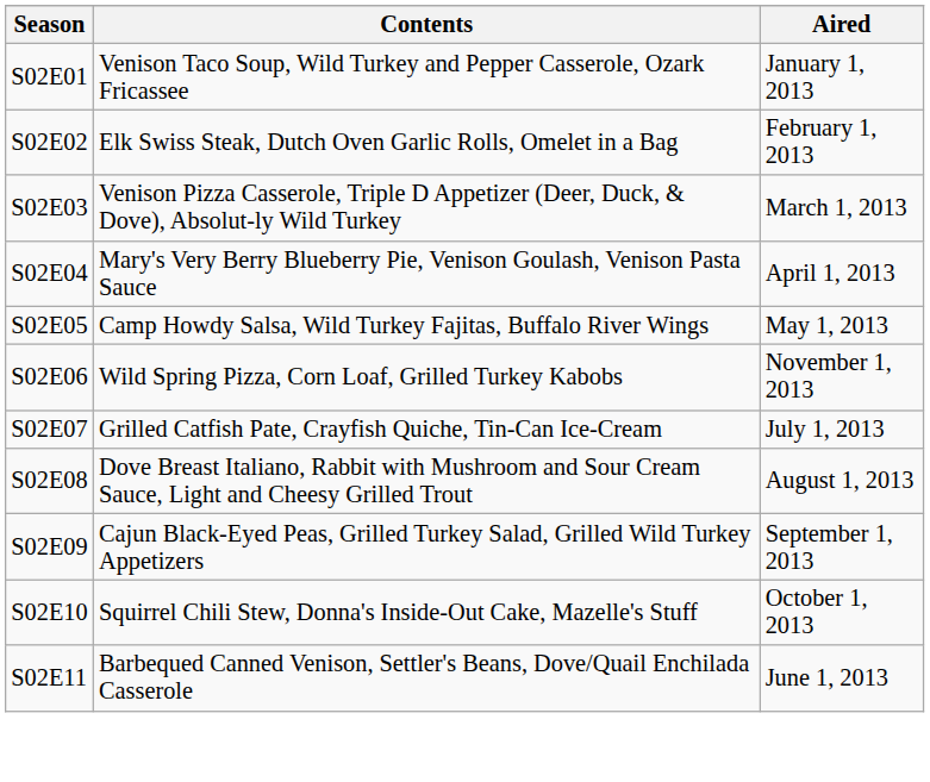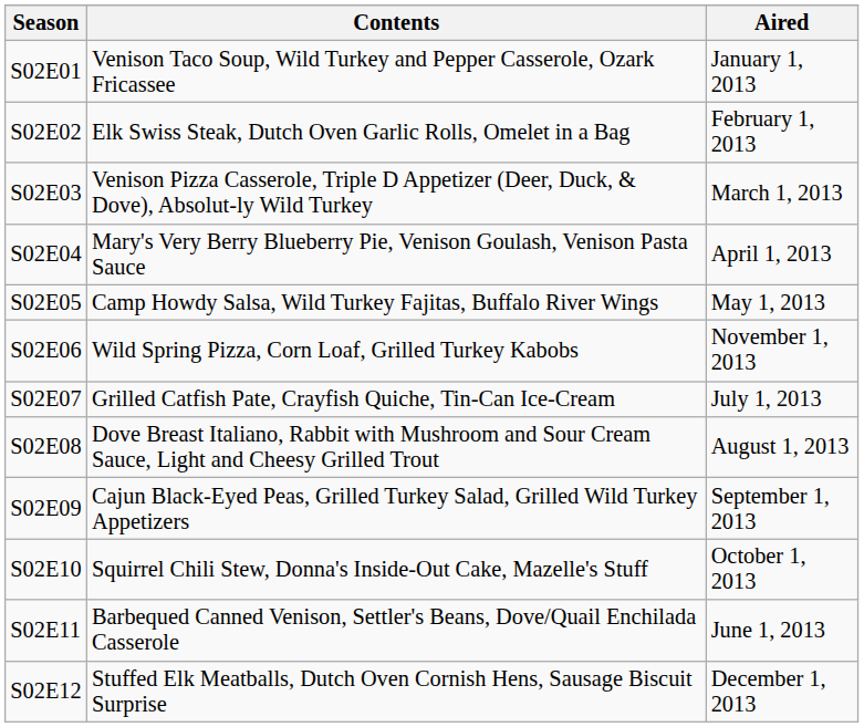 <table class="wikitable">
 <tr>
 </tr>
 <tr>
 <th>Season</th>
 <th>Contents</th>
 <th>Aired</th>
 </tr>
 <tr>
 <td>S02E01</td>
 <td>Venison Taco Soup, Wild Turkey and Pepper Casserole, Ozark Fricassee</td>
 <td>January 1, 2013</td>
 </tr>
 <tr>
 <td>S02E02</td>
 <td>Elk Swiss Steak, Dutch Oven Garlic Rolls, Omelet in a Bag</td>
 <td>February 1, 2013</td>
 </tr>
 <tr>
 <td>S02E03</td>
 <td>Venison Pizza Casserole, Triple D Appetizer (Deer, Duck, & Dove), Absolut-ly Wild Turkey</td>
 <td>March 1, 2013</td>
 </tr>
 <tr>
 <td>S02E04</td>
 <td>Mary's Very Berry Blueberry Pie, Venison Goulash, Venison Pasta Sauce</td>
 <td>April 1, 2013</td>
 </tr>
 <tr>
 <td>S02E05</td>
 <td>Camp Howdy Salsa, Wild Turkey Fajitas, Buffalo River Wings</td>
 <td>May 1, 2013</td>
 </tr>
 <tr>
 <td>S02E06</td>
 <td>Wild Spring Pizza, Corn Loaf, Grilled Turkey Kabobs</td>
 <td>November 1, 2013</td>
 </tr>
 <tr>
 <td>S02E07</td>
 <td>Grilled Catfish Pate, Crayfish Quiche, Tin-Can Ice-Cream</td>
 <td>July 1, 2013</td>
 </tr>
 <tr>
 <td>S02E08</td>
 <td>Dove Breast Italiano, Rabbit with Mushroom and Sour Cream Sauce, Light and Cheesy Grilled Trout</td>
 <td>August 1, 2013</td>
 </tr>
 <tr>
 <td>S02E09</td>
 <td>Cajun Black-Eyed Peas, Grilled Turkey Salad, Grilled Wild Turkey Appetizers</td>
 <td>September 1, 2013</td>
 </tr>
 <tr>
 <td>S02E10</td>
 <td>Squirrel Chili Stew, Donna's Inside-Out Cake, Mazelle's Stuff</td>
 <td>October 1, 2013</td>
 </tr>
 <tr>
 <td>S02E11</td>
 <td>Barbequed Canned Venison, Settler's Beans, Dove/Quail Enchilada Casserole</td>
 <td>June 1, 2013</td>
 </tr>
+<tr>
+<td>S02E12</td>
+<td>Stuffed Elk Meatballs, Dutch Oven Cornish Hens, Sausage Biscuit Surprise</td>
+<td>December 1, 2013</td>
+</tr>
 </table>
